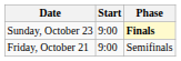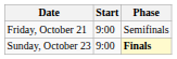 <table class=wikitable>
 <tr>
 <th>Date</th>
 <th>Start</th>
 <th>Phase</th>
 </tr>
 <tr>
+<td>Friday, October 21</td>
+<td>9:00</td>
+<td>Semifinals</td>
+</tr>
+<tr>
 <td>Sunday, October 23</td>
 <td>9:00</td>
 <td style=background:lemonchiffon><strong>Finals</strong></td>
 </tr>
-<tr>
-<td>Friday, October 21</td>
-<td>9:00</td>
-<td>Semifinals</td>
-</tr>
 </table>
